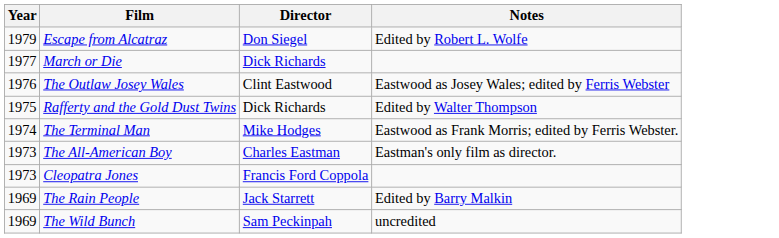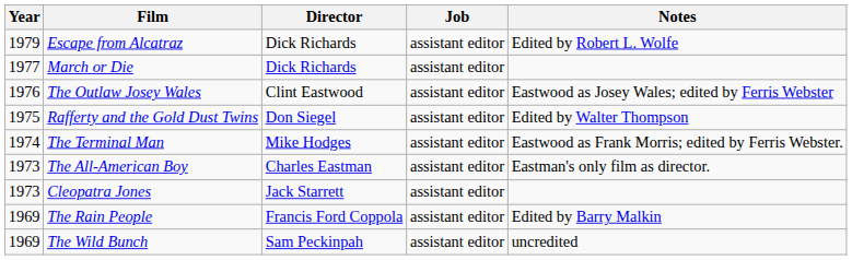 <table class="wikitable sortable">
 <tr>
 <th>Year</th>
 <th>Film</th>
 <th>Director</th>
+<th>Job</th>
 <th>Notes</th>
 </tr>
 <tr>
 <td>1979</td>
 <td><em><a href='#'>Escape from Alcatraz</a></em></td>
-<td><a href='#'>Don Siegel</a></td>
+<td>Dick Richards</td>
+<td>assistant editor</td>
 <td>Edited by <a href='#'>Robert L. Wolfe</a></td>
 </tr>
 <tr>
 <td>1977</td>
 <td><em><a href='#'>March or Die</a></em></td>
 <td><a href='#'>Dick Richards</a></td>
+<td>assistant editor</td>
 <td></td>
 </tr>
 <tr>
 <td>1976</td>
 <td><em><a href='#'>The Outlaw Josey Wales</a></em></td>
 <td>Clint Eastwood</td>
+<td>assistant editor</td>
 <td>Eastwood as Josey Wales; edited by <a href='#'>Ferris Webster</a></td>
 </tr>
 <tr>
 <td>1975</td>
 <td><em><a href='#'>Rafferty and the Gold Dust Twins</a></em></td>
-<td>Dick Richards</td>
+<td><a href='#'>Don Siegel</a></td>
+<td>assistant editor</td>
 <td>Edited by <a href='#'>Walter Thompson</a></td>
 </tr>
 <tr>
 <td>1974</td>
 <td><em><a href='#'>The Terminal Man</a></em></td>
 <td><a href='#'>Mike Hodges</a></td>
+<td>assistant editor</td>
 <td>Eastwood as Frank Morris; edited by Ferris Webster.</td>
 </tr>
 <tr>
 <td>1973</td>
 <td><em><a href='#'>The All-American Boy</a></em></td>
 <td><a href='#'>Charles Eastman</a></td>
+<td>assistant editor</td>
 <td>Eastman's only film as director.</td>
 </tr>
 <tr>
 <td>1973</td>
 <td><em><a href='#'>Cleopatra Jones</a></em></td>
-<td><a href='#'>Francis Ford Coppola</a></td>
+<td><a href='#'>Jack Starrett</a></td>
+<td>assistant editor</td>
 <td></td>
 </tr>
 <tr>
 <td>1969</td>
 <td><em><a href='#'>The Rain People</a></em></td>
-<td><a href='#'>Jack Starrett</a></td>
+<td><a href='#'>Francis Ford Coppola</a></td>
+<td>assistant editor</td>
 <td>Edited by <a href='#'>Barry Malkin</a></td>
 </tr>
 <tr>
 <td>1969</td>
 <td><em><a href='#'>The Wild Bunch</a></em></td>
 <td><a href='#'>Sam Peckinpah</a></td>
+<td>assistant editor</td>
 <td>uncredited</td>
 </tr>
 </table>
